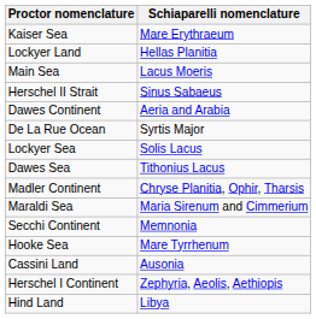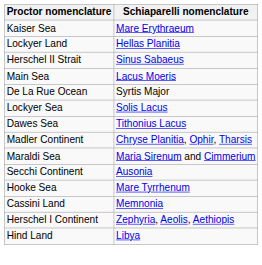 <table class="wikitable">
 <tr>
 <th>Proctor nomenclature</th>
 <th>Schiaparelli nomenclature</th>
 </tr>
 <tr>
 <td>Kaiser Sea</td>
 <td><a href='#'>Mare Erythraeum</a></td>
 </tr>
 <tr>
 <td>Lockyer Land</td>
 <td><a href='#'>Hellas Planitia</a></td>
 </tr>
 <tr>
-<td>Main Sea</td>
-<td><a href='#'>Lacus Moeris</a></td>
-</tr>
-<tr>
 <td>Herschel II Strait</td>
 <td><a href='#'>Sinus Sabaeus</a></td>
 </tr>
 <tr>
-<td>Dawes Continent</td>
-<td><a href='#'>Aeria and Arabia</a></td>
+<td>Main Sea</td>
+<td><a href='#'>Lacus Moeris</a></td>
 </tr>
 <tr>
 <td>De La Rue Ocean</td>
 <td>Syrtis Major</td>
 </tr>
 <tr>
 <td>Lockyer Sea</td>
 <td><a href='#'>Solis Lacus</a></td>
 </tr>
 <tr>
 <td>Dawes Sea</td>
 <td><a href='#'>Tithonius Lacus</a></td>
 </tr>
 <tr>
 <td>Madler Continent</td>
 <td><a href='#'>Chryse Planitia</a>, <a href='#'>Ophir</a>, <a href='#'>Tharsis</a></td>
 </tr>
 <tr>
 <td>Maraldi Sea</td>
 <td><a href='#'>Maria Sirenum</a> and <a href='#'>Cimmerium</a></td>
 </tr>
 <tr>
 <td>Secchi Continent</td>
-<td><a href='#'>Memnonia</a></td>
+<td><a href='#'>Ausonia</a></td>
 </tr>
 <tr>
 <td>Hooke Sea</td>
 <td><a href='#'>Mare Tyrrhenum</a></td>
 </tr>
 <tr>
 <td>Cassini Land</td>
-<td><a href='#'>Ausonia</a></td>
+<td><a href='#'>Memnonia</a></td>
 </tr>
 <tr>
 <td>Herschel I Continent</td>
 <td><a href='#'>Zephyria</a>, <a href='#'>Aeolis</a>, <a href='#'>Aethiopis</a></td>
 </tr>
 <tr>
 <td>Hind Land</td>
 <td><a href='#'>Libya</a></td>
 </tr>
 </table>
